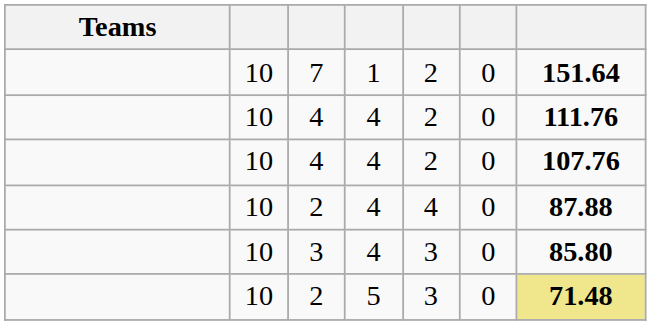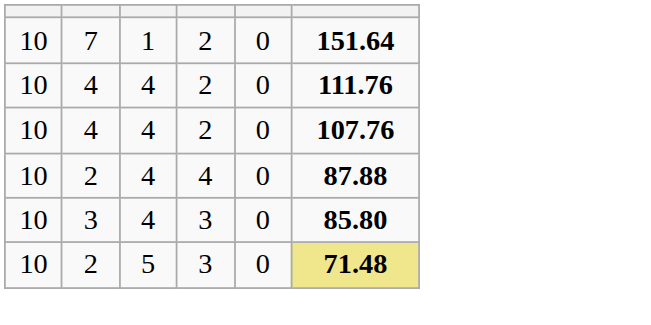 <table class="wikitable" style="text-align:center">
 <tr>
-<th style="width:120px">Teams</th>
 <th style="width:25px"></th>
 <th style="width:25px"></th>
 <th style="width:25px"></th>
 <th style="width:25px"></th>
 <th style="width:25px"></th>
 <th style="width:65px"></th>
 </tr>
 <tr>
-<td style="text-align:left"></td>
 <td>10</td>
 <td>7</td>
 <td>1</td>
 <td>2</td>
 <td>0</td>
 <td><strong>151.64</strong></td>
 </tr>
 <tr>
-<td style="text-align:left"></td>
 <td>10</td>
 <td>4</td>
 <td>4</td>
 <td>2</td>
 <td>0</td>
 <td><strong>111.76</strong></td>
 </tr>
 <tr>
-<td style="text-align:left"></td>
 <td>10</td>
 <td>4</td>
 <td>4</td>
 <td>2</td>
 <td>0</td>
 <td><strong>107.76</strong></td>
 </tr>
 <tr>
-<td style="text-align:left"></td>
 <td>10</td>
 <td>2</td>
 <td>4</td>
 <td>4</td>
 <td>0</td>
 <td><strong>87.88</strong></td>
 </tr>
 <tr>
-<td style="text-align:left"></td>
 <td>10</td>
 <td>3</td>
 <td>4</td>
 <td>3</td>
 <td>0</td>
 <td><strong>85.80</strong></td>
 </tr>
 <tr>
-<td style="text-align:left"></td>
 <td>10</td>
 <td>2</td>
 <td>5</td>
 <td>3</td>
 <td>0</td>
 <td style="background: khaki;"><strong>71.48</strong></td>
 </tr>
 </table>
